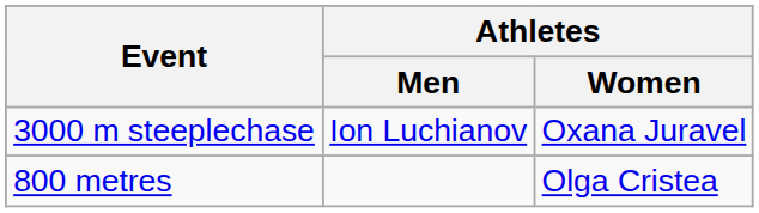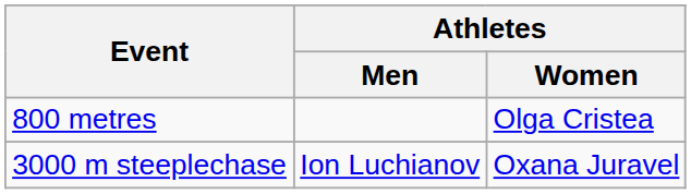 <table class=wikitable style="font-size:90%">
 <tr>
 <th rowspan=2>Event</th>
 <th colspan=2>Athletes</th>
 </tr>
 <tr>
 <th>Men</th>
 <th>Women</th>
 </tr>
 <tr>
+<td><a href='#'>800 metres</a></td>
+<td></td>
+<td><a href='#'>Olga Cristea</a></td>
+</tr>
+<tr>
 <td><a href='#'>3000 m steeplechase</a></td>
 <td><a href='#'>Ion Luchianov</a></td>
 <td><a href='#'>Oxana Juravel</a></td>
 </tr>
-<tr>
-<td><a href='#'>800 metres</a></td>
-<td></td>
-<td><a href='#'>Olga Cristea</a></td>
-</tr>
 </table>
